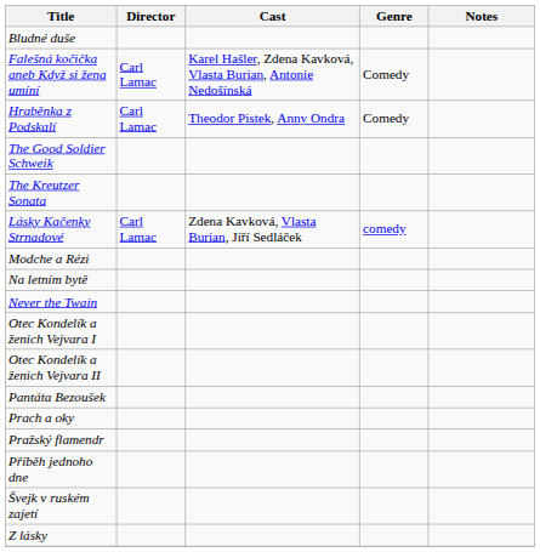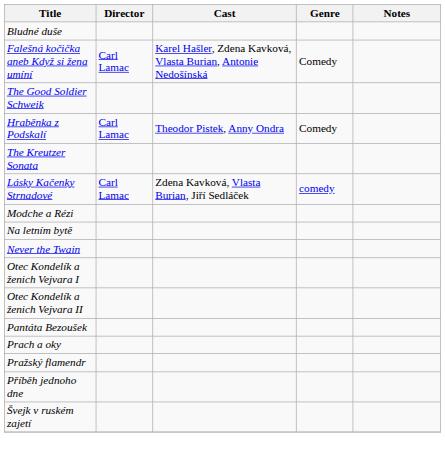 <table class="wikitable" style="width:100%;">
 <tr>
 <th style="width:21%;">Title</th>
 <th style="width:13%;">Director</th>
 <th style="width:33%;">Cast</th>
 <th style="width:13%;">Genre</th>
 <th style="width:20%;">Notes</th>
 </tr>
 <tr>
 <td><em>Bludné duše</em></td>
 <td></td>
 <td></td>
 <td></td>
 <td></td>
 </tr>
 <tr>
 <td><em><a href='#'>Falešná kočička aneb Když si žena umíní</a></em></td>
 <td><a href='#'>Carl Lamac</a></td>
 <td><a href='#'>Karel Hašler</a>, Zdena Kavková, <a href='#'>Vlasta Burian</a>, <a href='#'>Antonie Nedošínská</a></td>
 <td>Comedy</td>
 <td></td>
 </tr>
 <tr>
+<td><em><a href='#'>The Good Soldier Schweik</a></em></td>
+<td></td>
+<td></td>
+<td></td>
+<td></td>
+</tr>
+<tr>
 <td><em><a href='#'>Hraběnka z Podskalí</a></em></td>
 <td><a href='#'>Carl Lamac</a></td>
 <td><a href='#'>Theodor Pistek</a>, <a href='#'>Anny Ondra</a></td>
 <td>Comedy</td>
-<td></td>
-</tr>
-<tr>
-<td><em><a href='#'>The Good Soldier Schweik</a></em></td>
-<td></td>
-<td></td>
-<td></td>
 <td></td>
 </tr>
 <tr>
 <td><em><a href='#'>The Kreutzer Sonata</a></em></td>
 <td></td>
 <td></td>
 <td></td>
 <td></td>
 </tr>
 <tr>
 <td><em><a href='#'>Lásky Kačenky Strnadové</a></em></td>
 <td><a href='#'>Carl Lamac</a></td>
 <td>Zdena Kavková, <a href='#'>Vlasta Burian</a>, Jiří Sedláček</td>
 <td><a href='#'>comedy</a></td>
 <td></td>
 </tr>
 <tr>
 <td><em>Modche a Rézi</em></td>
 <td></td>
 <td></td>
 <td></td>
 <td></td>
 </tr>
 <tr>
 <td><em>Na letním bytě</em></td>
 <td></td>
 <td></td>
 <td></td>
 <td></td>
 </tr>
 <tr>
 <td><em><a href='#'>Never the Twain</a></em></td>
 <td></td>
 <td></td>
 <td></td>
 <td></td>
 </tr>
 <tr>
 <td><em>Otec Kondelík a ženich Vejvara I</em></td>
 <td></td>
 <td></td>
 <td></td>
 <td></td>
 </tr>
 <tr>
 <td><em>Otec Kondelík a ženich Vejvara II</em></td>
 <td></td>
 <td></td>
 <td></td>
 <td></td>
 </tr>
 <tr>
 <td><em>Pantáta Bezoušek</em></td>
 <td></td>
 <td></td>
 <td></td>
 <td></td>
 </tr>
 <tr>
 <td><em>Prach a oky</em></td>
 <td></td>
 <td></td>
 <td></td>
 <td></td>
 </tr>
 <tr>
 <td><em>Pražský flamendr</em></td>
 <td></td>
 <td></td>
 <td></td>
 <td></td>
 </tr>
 <tr>
 <td><em>Příběh jednoho dne</em></td>
 <td></td>
 <td></td>
 <td></td>
 <td></td>
 </tr>
 <tr>
 <td><em>Švejk v ruském zajetí</em></td>
 <td></td>
 <td></td>
 <td></td>
 <td></td>
 </tr>
 <tr>
-<td><em>Z lásky</em></td>
-<td></td>
-<td></td>
-<td></td>
-<td></td>
-</tr>
-<tr>
 </tr>
 </table>
